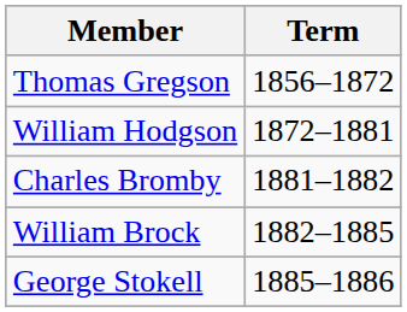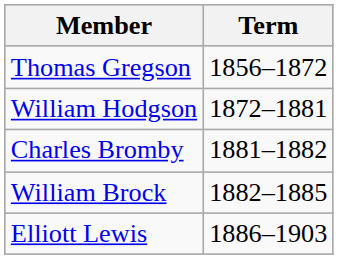 <table class="wikitable">
 <tr>
 <th>Member</th>
 <th>Term</th>
 </tr>
 <tr>
 <td><a href='#'>Thomas Gregson</a></td>
 <td>1856–1872</td>
 </tr>
 <tr>
 <td><a href='#'>William Hodgson</a></td>
 <td>1872–1881</td>
 </tr>
 <tr>
 <td><a href='#'>Charles Bromby</a></td>
 <td>1881–1882</td>
 </tr>
 <tr>
 <td><a href='#'>William Brock</a></td>
 <td>1882–1885</td>
 </tr>
 <tr>
-<td><a href='#'>George Stokell</a></td>
-<td>1885–1886</td>
+<td><a href='#'>Elliott Lewis</a></td>
+<td>1886–1903</td>
 </tr>
 </table>
